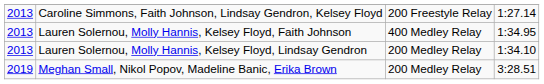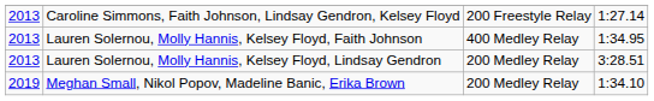 <table class="wikitable">
 <tr>
 </tr>
 <tr>
 <td><a href='#'>2013</a></td>
 <td>Caroline Simmons, Faith Johnson, Lindsay Gendron, Kelsey Floyd</td>
 <td>200 Freestyle Relay</td>
 <td>1:27.14</td>
 </tr>
 <tr>
 <td><a href='#'>2013</a></td>
 <td>Lauren Solernou, <a href='#'>Molly Hannis</a>, Kelsey Floyd, Faith Johnson</td>
 <td>400 Medley Relay</td>
 <td>1:34.95</td>
 </tr>
 <tr>
 <td><a href='#'>2013</a></td>
 <td>Lauren Solernou, <a href='#'>Molly Hannis</a>, Kelsey Floyd, Lindsay Gendron</td>
 <td>200 Medley Relay</td>
-<td>1:34.10</td>
+<td>3:28.51</td>
 </tr>
 <tr>
 <td><a href='#'>2019</a></td>
 <td><a href='#'>Meghan Small</a>, Nikol Popov, Madeline Banic, <a href='#'>Erika Brown</a></td>
 <td>200 Medley Relay</td>
-<td>3:28.51</td>
+<td>1:34.10</td>
 </tr>
 </table>
